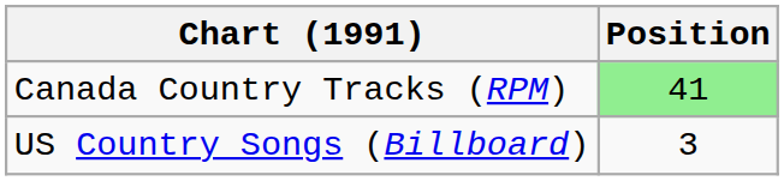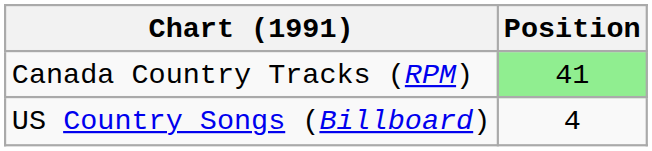 <table class="wikitable sortable">
 <tr>
 <th scope="col">Chart (1991)</th>
 <th scope="col">Position</th>
 </tr>
 <tr>
 <td>Canada Country Tracks (<em><a href='#'>RPM</a></em>)</td>
 <td align="center" style="background: lightgreen;">41</td>
 </tr>
 <tr>
 <td>US <a href='#'>Country Songs</a> (<em><a href='#'>Billboard</a></em>)</td>
-<td align="center">3</td>
+<td align="center">4</td>
 </tr>
 </table>
